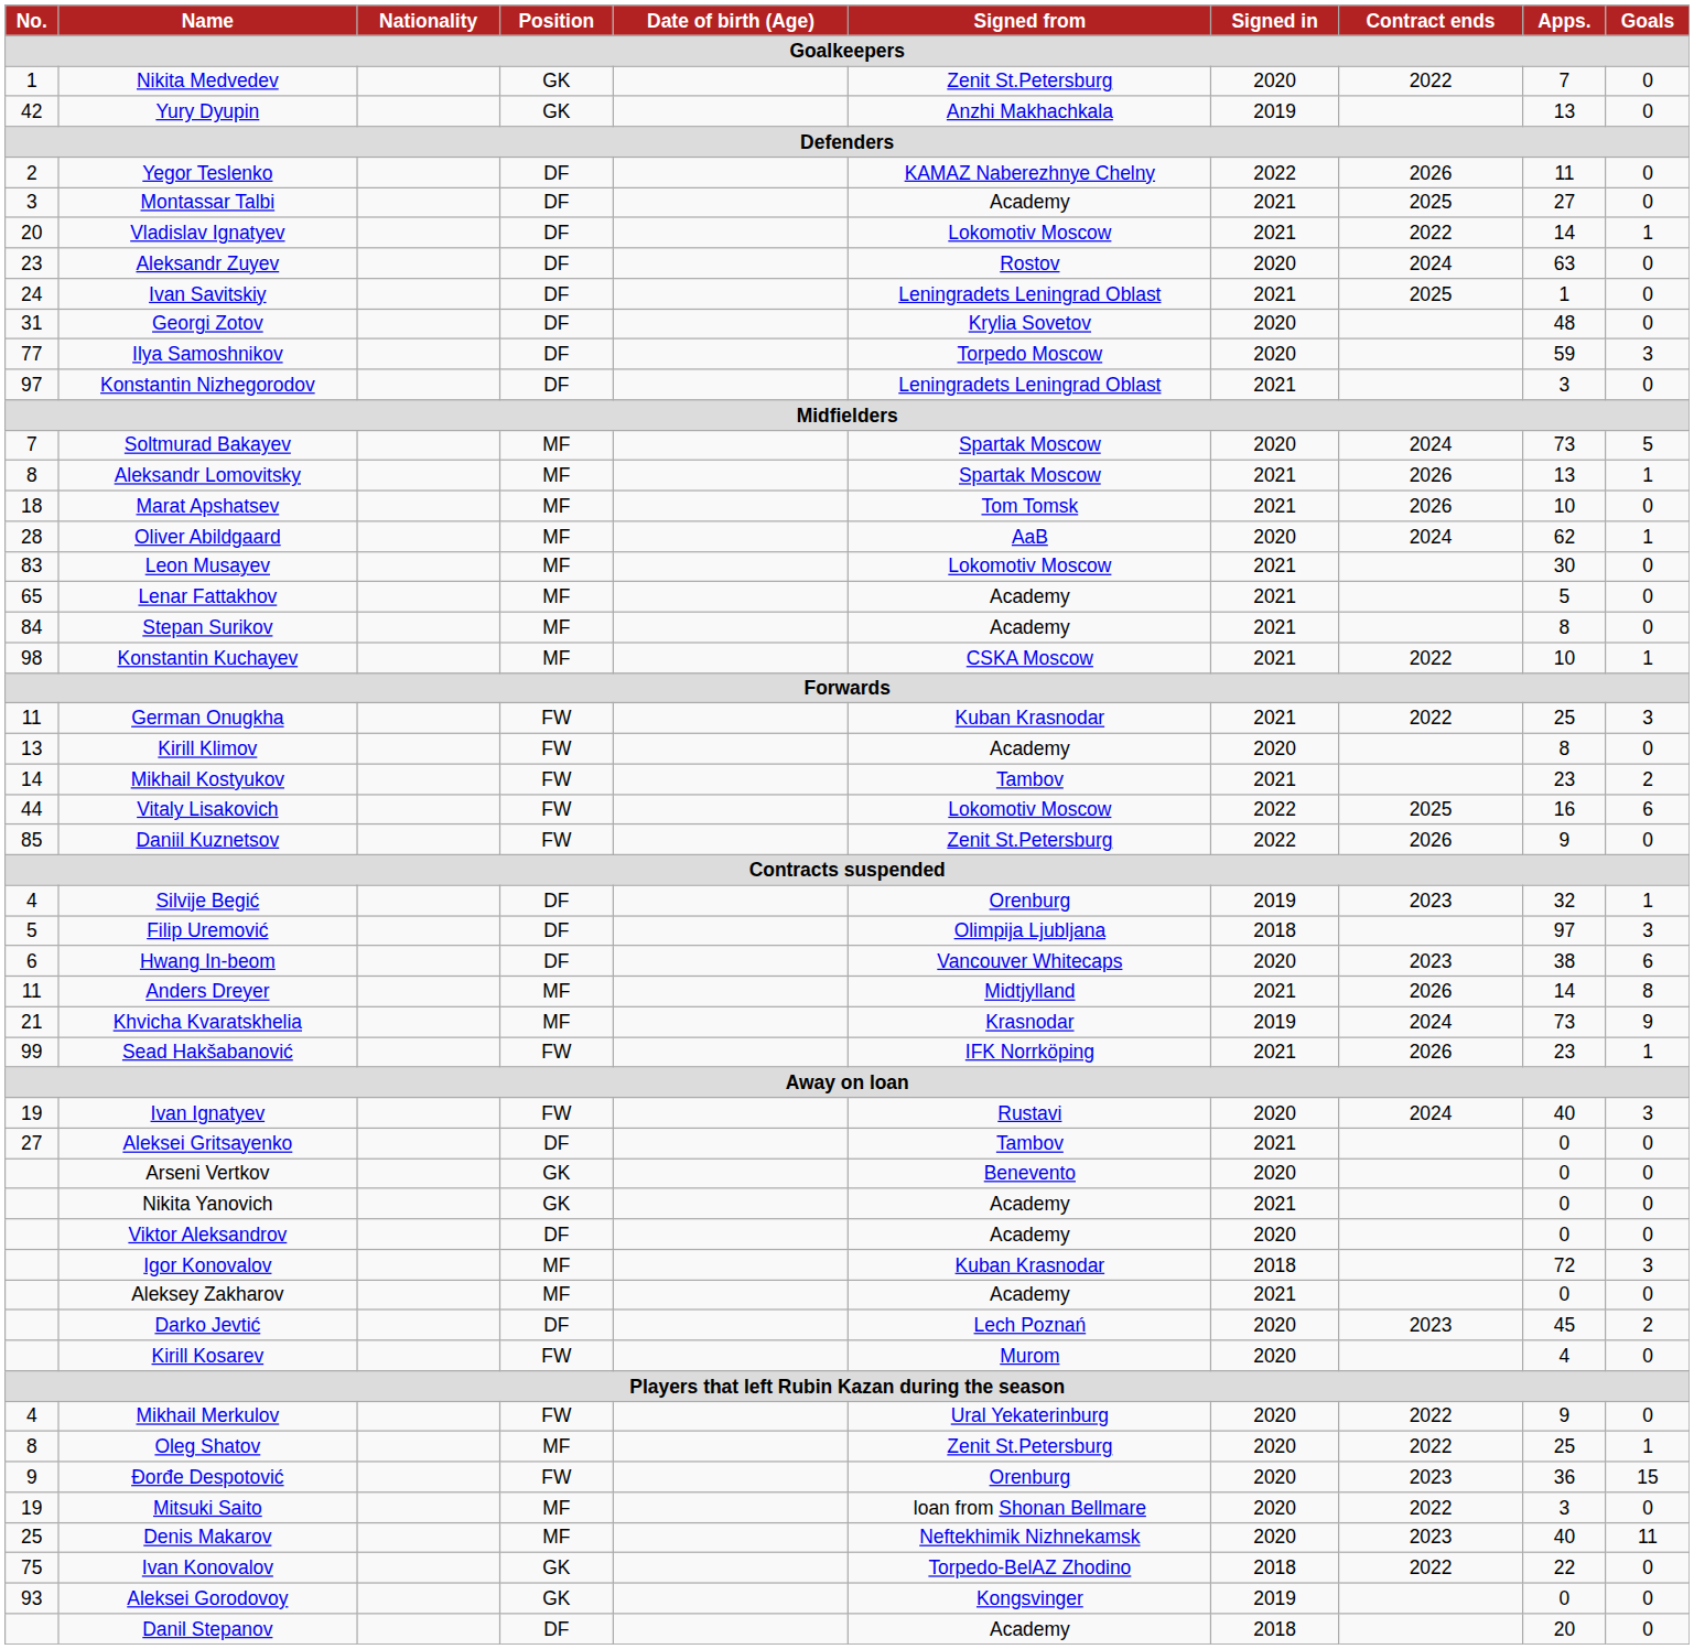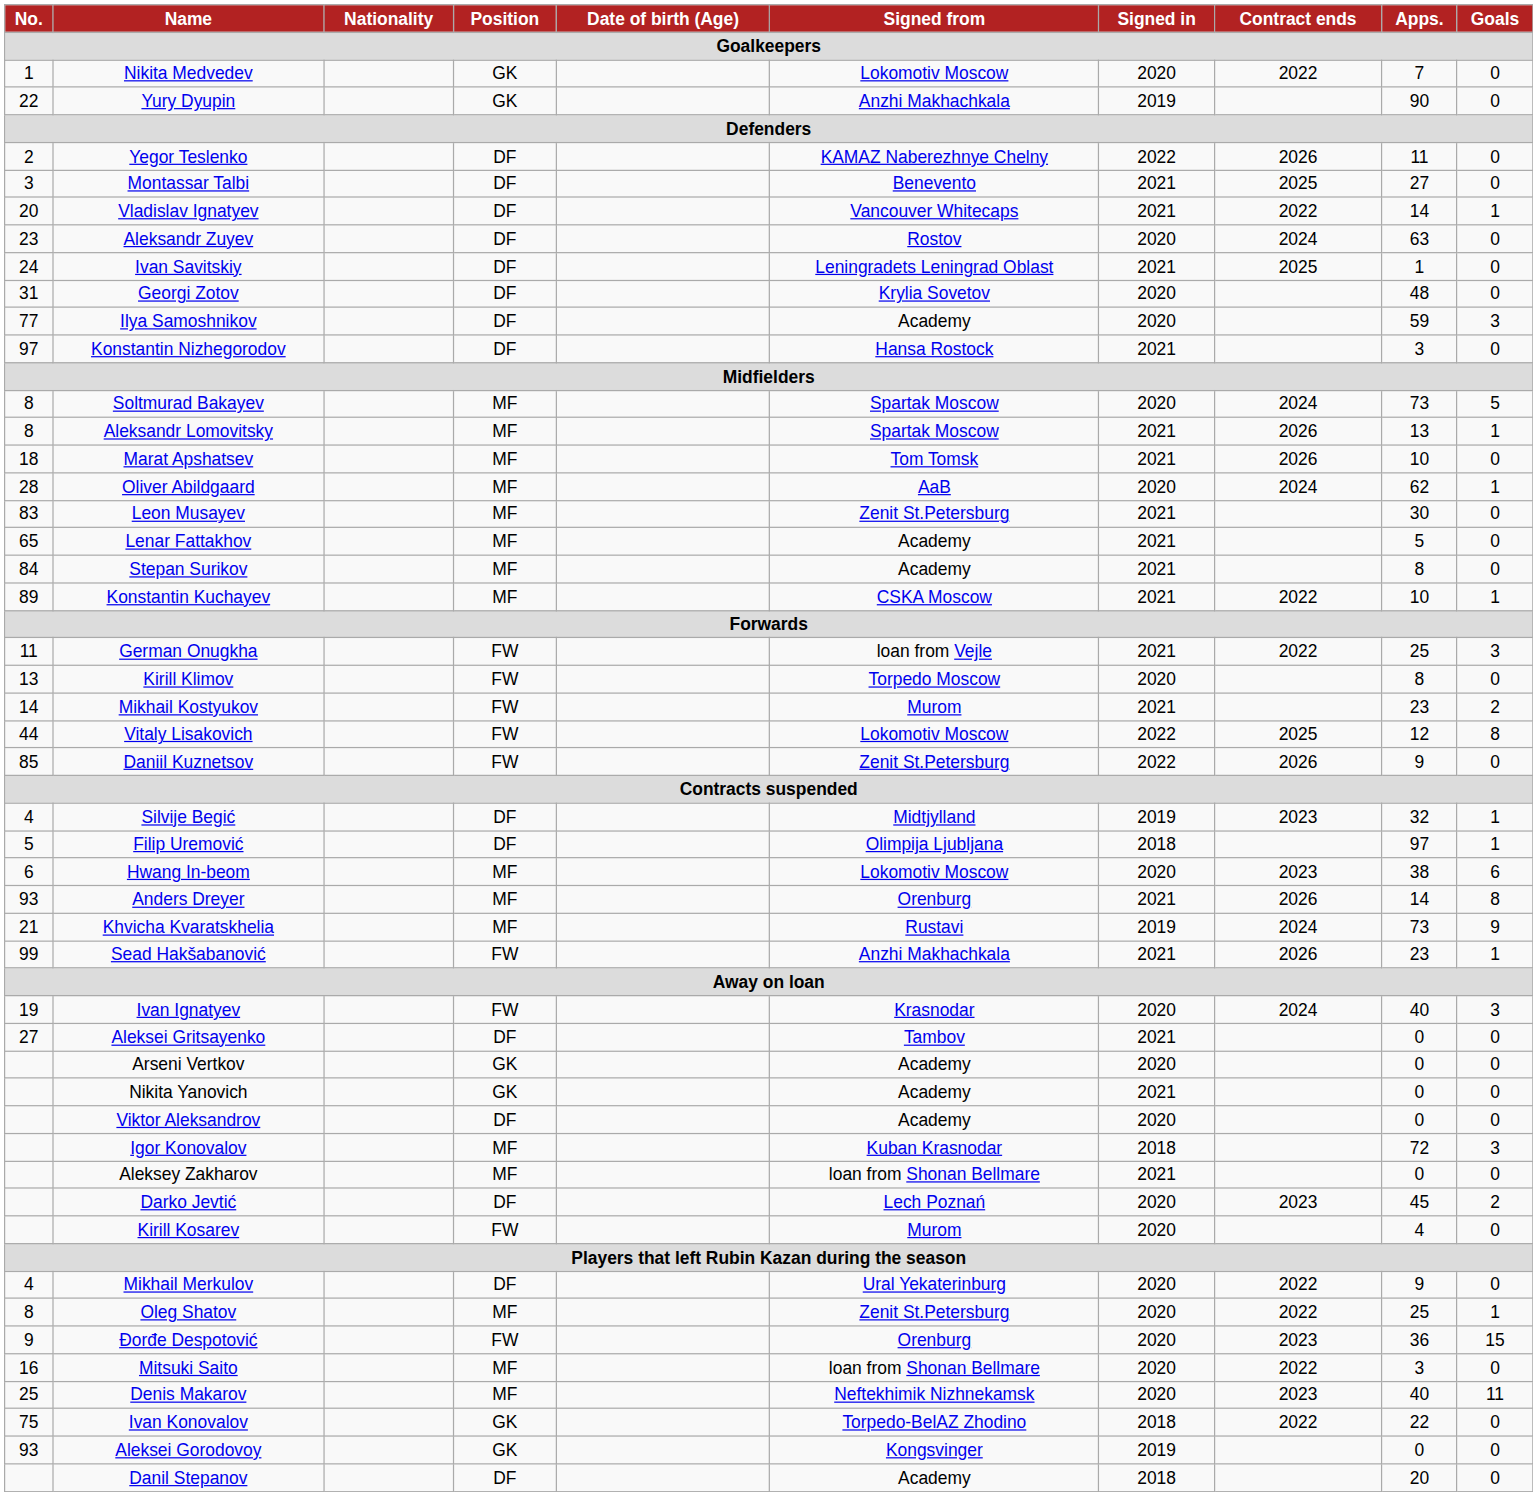 <table class="wikitable"  style="text-align:center; font-size:90%; width:100%;">
 <tr>
 <th style="background:#B22222; color:white; text-align:center;">No.</th>
 <th style="background:#B22222; color:white; text-align:center;">Name</th>
 <th style="background:#B22222; color:white; text-align:center;">Nationality</th>
 <th style="background:#B22222; color:white; text-align:center;">Position</th>
 <th style="background:#B22222; color:white; text-align:center;">Date of birth (Age)</th>
 <th style="background:#B22222; color:white; text-align:center;">Signed from</th>
 <th style="background:#B22222; color:white; text-align:center;">Signed in</th>
 <th style="background:#B22222; color:white; text-align:center;">Contract ends</th>
 <th style="background:#B22222; color:white; text-align:center;">Apps.</th>
 <th style="background:#B22222; color:white; text-align:center;">Goals</th>
 </tr>
 <tr>
 <th colspan="11"  style="background:#dcdcdc; text-align:center;">Goalkeepers</th>
 </tr>
 <tr>
 <td>1</td>
 <td><a href='#'>Nikita Medvedev</a></td>
 <td></td>
 <td>GK</td>
 <td></td>
-<td><a href='#'>Zenit St.Petersburg</a></td>
+<td><a href='#'>Lokomotiv Moscow</a></td>
 <td>2020</td>
 <td>2022</td>
 <td>7</td>
 <td>0</td>
 </tr>
 <tr>
-<td>42</td>
+<td>22</td>
 <td><a href='#'>Yury Dyupin</a></td>
 <td></td>
 <td>GK</td>
 <td></td>
 <td><a href='#'>Anzhi Makhachkala</a></td>
 <td>2019</td>
 <td></td>
-<td>13</td>
+<td>90</td>
 <td>0</td>
 </tr>
 <tr>
 <th colspan="11"  style="background:#dcdcdc; text-align:center;">Defenders</th>
 </tr>
 <tr>
 <td>2</td>
 <td><a href='#'>Yegor Teslenko</a></td>
 <td></td>
 <td>DF</td>
 <td></td>
 <td><a href='#'>KAMAZ Naberezhnye Chelny</a></td>
 <td>2022</td>
 <td>2026</td>
 <td>11</td>
 <td>0</td>
 </tr>
 <tr>
 <td>3</td>
 <td><a href='#'>Montassar Talbi</a></td>
 <td></td>
 <td>DF</td>
 <td></td>
-<td>Academy</td>
+<td><a href='#'>Benevento</a></td>
 <td>2021</td>
 <td>2025</td>
 <td>27</td>
 <td>0</td>
 </tr>
 <tr>
 <td>20</td>
 <td><a href='#'>Vladislav Ignatyev</a></td>
 <td></td>
 <td>DF</td>
 <td></td>
-<td><a href='#'>Lokomotiv Moscow</a></td>
+<td><a href='#'>Vancouver Whitecaps</a></td>
 <td>2021</td>
 <td>2022</td>
 <td>14</td>
 <td>1</td>
 </tr>
 <tr>
 <td>23</td>
 <td><a href='#'>Aleksandr Zuyev</a></td>
 <td></td>
 <td>DF</td>
 <td></td>
 <td><a href='#'>Rostov</a></td>
 <td>2020</td>
 <td>2024</td>
 <td>63</td>
 <td>0</td>
 </tr>
 <tr>
 <td>24</td>
 <td><a href='#'>Ivan Savitskiy</a></td>
 <td></td>
 <td>DF</td>
 <td></td>
 <td><a href='#'>Leningradets Leningrad Oblast</a></td>
 <td>2021</td>
 <td>2025</td>
 <td>1</td>
 <td>0</td>
 </tr>
 <tr>
 <td>31</td>
 <td><a href='#'>Georgi Zotov</a></td>
 <td></td>
 <td>DF</td>
 <td></td>
 <td><a href='#'>Krylia Sovetov</a></td>
 <td>2020</td>
 <td></td>
 <td>48</td>
 <td>0</td>
 </tr>
 <tr>
 <td>77</td>
 <td><a href='#'>Ilya Samoshnikov</a></td>
 <td></td>
 <td>DF</td>
 <td></td>
-<td><a href='#'>Torpedo Moscow</a></td>
+<td>Academy</td>
 <td>2020</td>
 <td></td>
 <td>59</td>
 <td>3</td>
 </tr>
 <tr>
 <td>97</td>
 <td><a href='#'>Konstantin Nizhegorodov</a></td>
 <td></td>
 <td>DF</td>
 <td></td>
-<td><a href='#'>Leningradets Leningrad Oblast</a></td>
+<td><a href='#'>Hansa Rostock</a></td>
 <td>2021</td>
 <td></td>
 <td>3</td>
 <td>0</td>
 </tr>
 <tr>
 <th colspan="11"  style="background:#dcdcdc; text-align:center;">Midfielders</th>
 </tr>
 <tr>
-<td>7</td>
+<td>8</td>
 <td><a href='#'>Soltmurad Bakayev</a></td>
 <td></td>
 <td>MF</td>
 <td></td>
 <td><a href='#'>Spartak Moscow</a></td>
 <td>2020</td>
 <td>2024</td>
 <td>73</td>
 <td>5</td>
 </tr>
 <tr>
 <td>8</td>
 <td><a href='#'>Aleksandr Lomovitsky</a></td>
 <td></td>
 <td>MF</td>
 <td></td>
 <td><a href='#'>Spartak Moscow</a></td>
 <td>2021</td>
 <td>2026</td>
 <td>13</td>
 <td>1</td>
 </tr>
 <tr>
 <td>18</td>
 <td><a href='#'>Marat Apshatsev</a></td>
 <td></td>
 <td>MF</td>
 <td></td>
 <td><a href='#'>Tom Tomsk</a></td>
 <td>2021</td>
 <td>2026</td>
 <td>10</td>
 <td>0</td>
 </tr>
 <tr>
 <td>28</td>
 <td><a href='#'>Oliver Abildgaard</a></td>
 <td></td>
 <td>MF</td>
 <td></td>
 <td><a href='#'>AaB</a></td>
 <td>2020</td>
 <td>2024</td>
 <td>62</td>
 <td>1</td>
 </tr>
 <tr>
 <td>83</td>
 <td><a href='#'>Leon Musayev</a></td>
 <td></td>
 <td>MF</td>
 <td></td>
-<td><a href='#'>Lokomotiv Moscow</a></td>
+<td><a href='#'>Zenit St.Petersburg</a></td>
 <td>2021</td>
 <td></td>
 <td>30</td>
 <td>0</td>
 </tr>
 <tr>
 <td>65</td>
 <td><a href='#'>Lenar Fattakhov</a></td>
 <td></td>
 <td>MF</td>
 <td></td>
 <td>Academy</td>
 <td>2021</td>
 <td></td>
 <td>5</td>
 <td>0</td>
 </tr>
 <tr>
 <td>84</td>
 <td><a href='#'>Stepan Surikov</a></td>
 <td></td>
 <td>MF</td>
 <td></td>
 <td>Academy</td>
 <td>2021</td>
 <td></td>
 <td>8</td>
 <td>0</td>
 </tr>
 <tr>
-<td>98</td>
+<td>89</td>
 <td><a href='#'>Konstantin Kuchayev</a></td>
 <td></td>
 <td>MF</td>
 <td></td>
 <td><a href='#'>CSKA Moscow</a></td>
 <td>2021</td>
 <td>2022</td>
 <td>10</td>
 <td>1</td>
 </tr>
 <tr>
 <th colspan="11"  style="background:#dcdcdc; text-align:center;">Forwards</th>
 </tr>
 <tr>
 <td>11</td>
 <td><a href='#'>German Onugkha</a></td>
 <td></td>
 <td>FW</td>
 <td></td>
-<td><a href='#'>Kuban Krasnodar</a></td>
+<td>loan from <a href='#'>Vejle</a></td>
 <td>2021</td>
 <td>2022</td>
 <td>25</td>
 <td>3</td>
 </tr>
 <tr>
 <td>13</td>
 <td><a href='#'>Kirill Klimov</a></td>
 <td></td>
 <td>FW</td>
 <td></td>
-<td>Academy</td>
+<td><a href='#'>Torpedo Moscow</a></td>
 <td>2020</td>
 <td></td>
 <td>8</td>
 <td>0</td>
 </tr>
 <tr>
 <td>14</td>
 <td><a href='#'>Mikhail Kostyukov</a></td>
 <td></td>
 <td>FW</td>
 <td></td>
-<td><a href='#'>Tambov</a></td>
+<td><a href='#'>Murom</a></td>
 <td>2021</td>
 <td></td>
 <td>23</td>
 <td>2</td>
 </tr>
 <tr>
 <td>44</td>
 <td><a href='#'>Vitaly Lisakovich</a></td>
 <td></td>
 <td>FW</td>
 <td></td>
 <td><a href='#'>Lokomotiv Moscow</a></td>
 <td>2022</td>
 <td>2025</td>
-<td>16</td>
-<td>6</td>
+<td>12</td>
+<td>8</td>
 </tr>
 <tr>
 <td>85</td>
 <td><a href='#'>Daniil Kuznetsov</a></td>
 <td></td>
 <td>FW</td>
 <td></td>
 <td><a href='#'>Zenit St.Petersburg</a></td>
 <td>2022</td>
 <td>2026</td>
 <td>9</td>
 <td>0</td>
 </tr>
 <tr>
 <th colspan="11"  style="background:#dcdcdc; text-align:center;">Contracts suspended</th>
 </tr>
 <tr>
 <td>4</td>
 <td><a href='#'>Silvije Begić</a></td>
 <td></td>
 <td>DF</td>
 <td></td>
-<td><a href='#'>Orenburg</a></td>
+<td><a href='#'>Midtjylland</a></td>
 <td>2019</td>
 <td>2023</td>
 <td>32</td>
 <td>1</td>
 </tr>
 <tr>
 <td>5</td>
 <td><a href='#'>Filip Uremović</a></td>
 <td></td>
 <td>DF</td>
 <td></td>
 <td><a href='#'>Olimpija Ljubljana</a></td>
 <td>2018</td>
 <td></td>
 <td>97</td>
-<td>3</td>
+<td>1</td>
 </tr>
 <tr>
 <td>6</td>
 <td><a href='#'>Hwang In-beom</a></td>
 <td></td>
-<td>DF</td>
+<td>MF</td>
 <td></td>
-<td><a href='#'>Vancouver Whitecaps</a></td>
+<td><a href='#'>Lokomotiv Moscow</a></td>
 <td>2020</td>
 <td>2023</td>
 <td>38</td>
 <td>6</td>
 </tr>
 <tr>
-<td>11</td>
+<td>93</td>
 <td><a href='#'>Anders Dreyer</a></td>
 <td></td>
 <td>MF</td>
 <td></td>
-<td><a href='#'>Midtjylland</a></td>
+<td><a href='#'>Orenburg</a></td>
 <td>2021</td>
 <td>2026</td>
 <td>14</td>
 <td>8</td>
 </tr>
 <tr>
 <td>21</td>
 <td><a href='#'>Khvicha Kvaratskhelia</a></td>
 <td></td>
 <td>MF</td>
 <td></td>
-<td><a href='#'>Krasnodar</a></td>
+<td><a href='#'>Rustavi</a></td>
 <td>2019</td>
 <td>2024</td>
 <td>73</td>
 <td>9</td>
 </tr>
 <tr>
 <td>99</td>
 <td><a href='#'>Sead Hakšabanović</a></td>
 <td></td>
 <td>FW</td>
 <td></td>
-<td><a href='#'>IFK Norrköping</a></td>
+<td><a href='#'>Anzhi Makhachkala</a></td>
 <td>2021</td>
 <td>2026</td>
 <td>23</td>
 <td>1</td>
 </tr>
 <tr>
 <th colspan="11"  style="background:#dcdcdc; text-align:center;">Away on loan</th>
 </tr>
 <tr>
 <td>19</td>
 <td><a href='#'>Ivan Ignatyev</a></td>
 <td></td>
 <td>FW</td>
 <td></td>
-<td><a href='#'>Rustavi</a></td>
+<td><a href='#'>Krasnodar</a></td>
 <td>2020</td>
 <td>2024</td>
 <td>40</td>
 <td>3</td>
 </tr>
 <tr>
 <td>27</td>
 <td><a href='#'>Aleksei Gritsayenko</a></td>
 <td></td>
 <td>DF</td>
 <td></td>
 <td><a href='#'>Tambov</a></td>
 <td>2021</td>
 <td></td>
 <td>0</td>
 <td>0</td>
 </tr>
 <tr>
 <td></td>
 <td>Arseni Vertkov</td>
 <td></td>
 <td>GK</td>
 <td></td>
-<td><a href='#'>Benevento</a></td>
+<td>Academy</td>
 <td>2020</td>
 <td></td>
 <td>0</td>
 <td>0</td>
 </tr>
 <tr>
 <td></td>
 <td>Nikita Yanovich</td>
 <td></td>
 <td>GK</td>
 <td></td>
 <td>Academy</td>
 <td>2021</td>
 <td></td>
 <td>0</td>
 <td>0</td>
 </tr>
 <tr>
 <td></td>
 <td><a href='#'>Viktor Aleksandrov</a></td>
 <td></td>
 <td>DF</td>
 <td></td>
 <td>Academy</td>
 <td>2020</td>
 <td></td>
 <td>0</td>
 <td>0</td>
 </tr>
 <tr>
 <td></td>
 <td><a href='#'>Igor Konovalov</a></td>
 <td></td>
 <td>MF</td>
 <td></td>
 <td><a href='#'>Kuban Krasnodar</a></td>
 <td>2018</td>
 <td></td>
 <td>72</td>
 <td>3</td>
 </tr>
 <tr>
 <td></td>
 <td>Aleksey Zakharov</td>
 <td></td>
 <td>MF</td>
 <td></td>
-<td>Academy</td>
+<td>loan from <a href='#'>Shonan Bellmare</a></td>
 <td>2021</td>
 <td></td>
 <td>0</td>
 <td>0</td>
 </tr>
 <tr>
 <td></td>
 <td><a href='#'>Darko Jevtić</a></td>
 <td></td>
 <td>DF</td>
 <td></td>
 <td><a href='#'>Lech Poznań</a></td>
 <td>2020</td>
 <td>2023</td>
 <td>45</td>
 <td>2</td>
 </tr>
 <tr>
 <td></td>
 <td><a href='#'>Kirill Kosarev</a></td>
 <td></td>
 <td>FW</td>
 <td></td>
 <td><a href='#'>Murom</a></td>
 <td>2020</td>
 <td></td>
 <td>4</td>
 <td>0</td>
 </tr>
 <tr>
 <th colspan="11"  style="background:#dcdcdc; text-align:center;">Players that left Rubin Kazan during the season</th>
 </tr>
 <tr>
 <td>4</td>
 <td><a href='#'>Mikhail Merkulov</a></td>
 <td></td>
-<td>FW</td>
+<td>DF</td>
 <td></td>
 <td><a href='#'>Ural Yekaterinburg</a></td>
 <td>2020</td>
 <td>2022</td>
 <td>9</td>
 <td>0</td>
 </tr>
 <tr>
 <td>8</td>
 <td><a href='#'>Oleg Shatov</a></td>
 <td></td>
 <td>MF</td>
 <td></td>
 <td><a href='#'>Zenit St.Petersburg</a></td>
 <td>2020</td>
 <td>2022</td>
 <td>25</td>
 <td>1</td>
 </tr>
 <tr>
 <td>9</td>
 <td><a href='#'>Đorđe Despotović</a></td>
 <td></td>
 <td>FW</td>
 <td></td>
 <td><a href='#'>Orenburg</a></td>
 <td>2020</td>
 <td>2023</td>
 <td>36</td>
 <td>15</td>
 </tr>
 <tr>
-<td>19</td>
+<td>16</td>
 <td><a href='#'>Mitsuki Saito</a></td>
 <td></td>
 <td>MF</td>
 <td></td>
 <td>loan from <a href='#'>Shonan Bellmare</a></td>
 <td>2020</td>
 <td>2022</td>
 <td>3</td>
 <td>0</td>
 </tr>
 <tr>
 <td>25</td>
 <td><a href='#'>Denis Makarov</a></td>
 <td></td>
 <td>MF</td>
 <td></td>
 <td><a href='#'>Neftekhimik Nizhnekamsk</a></td>
 <td>2020</td>
 <td>2023</td>
 <td>40</td>
 <td>11</td>
 </tr>
 <tr>
 <td>75</td>
 <td><a href='#'>Ivan Konovalov</a></td>
 <td></td>
 <td>GK</td>
 <td></td>
 <td><a href='#'>Torpedo-BelAZ Zhodino</a></td>
 <td>2018</td>
 <td>2022</td>
 <td>22</td>
 <td>0</td>
 </tr>
 <tr>
 <td>93</td>
 <td><a href='#'>Aleksei Gorodovoy</a></td>
 <td></td>
 <td>GK</td>
 <td></td>
 <td><a href='#'>Kongsvinger</a></td>
 <td>2019</td>
 <td></td>
 <td>0</td>
 <td>0</td>
 </tr>
 <tr>
 <td></td>
 <td><a href='#'>Danil Stepanov</a></td>
 <td></td>
 <td>DF</td>
 <td></td>
 <td>Academy</td>
 <td>2018</td>
 <td></td>
 <td>20</td>
 <td>0</td>
 </tr>
 </table>
